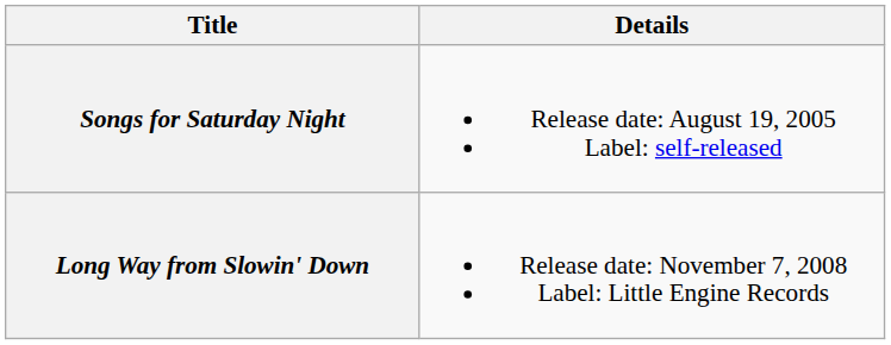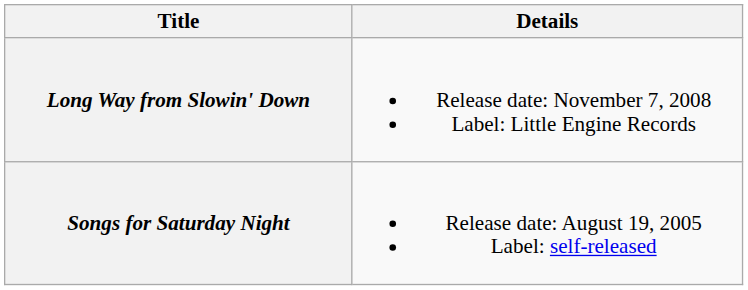 <table class="wikitable plainrowheaders" style="text-align:center;">
 <tr>
 <th style="width:16em;">Title</th>
 <th style="width:18em;">Details</th>
 </tr>
 <tr>
+<th scope="row"><em>Long Way from Slowin' Down</em></th>
+<td><br><ul><li>Release date: November 7, 2008</li><li>Label: Little Engine Records</li></ul></td>
+</tr>
+<tr>
 <th scope="row"><em>Songs for Saturday Night</em></th>
 <td><br><ul><li>Release date: August 19, 2005</li><li>Label: <a href='#'>self-released</a></li></ul></td>
 </tr>
-<tr>
-<th scope="row"><em>Long Way from Slowin' Down</em></th>
-<td><br><ul><li>Release date: November 7, 2008</li><li>Label: Little Engine Records</li></ul></td>
-</tr>
 </table>
